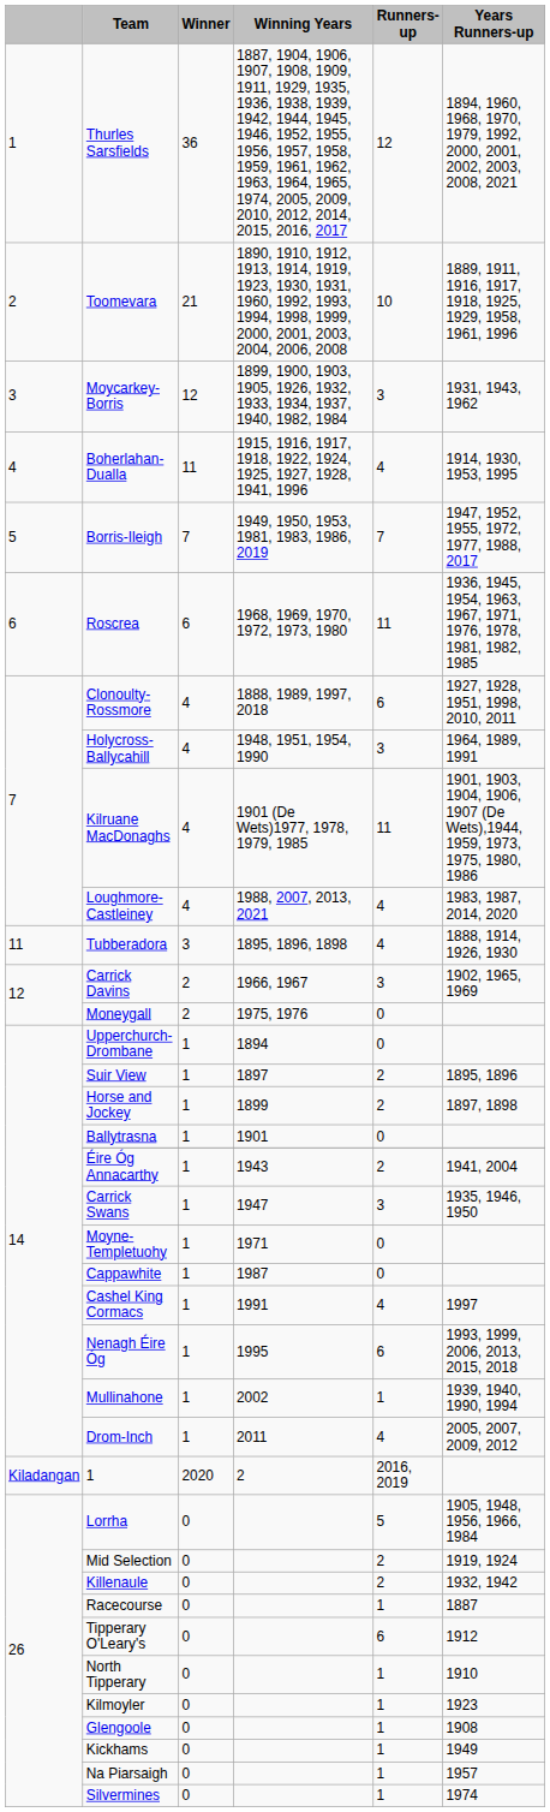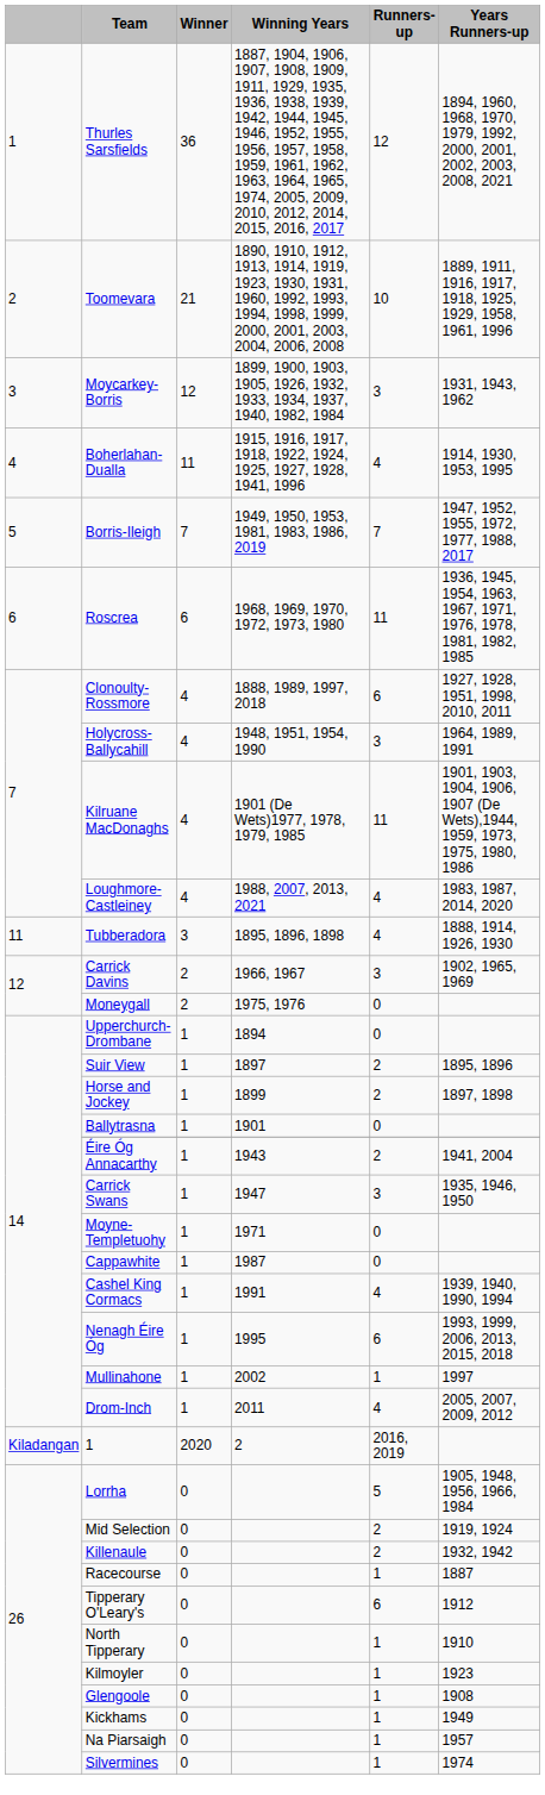 <table class="wikitable">
 <tr>
 <th style="background:silver;"></th>
 <th style="background:silver;"><strong>Team</strong></th>
 <th style="background:silver;"><strong>Winner</strong></th>
 <th style="background:silver;"><strong>Winning Years</strong></th>
 <th style="background:silver;"><strong>Runners-up</strong></th>
 <th style="background:silver;"><strong>Years Runners-up</strong></th>
 </tr>
 <tr>
 <td>1</td>
 <td> <a href='#'>Thurles Sarsfields</a></td>
 <td>36</td>
 <td>1887, 1904, 1906, 1907, 1908, 1909, 1911, 1929, 1935, 1936, 1938, 1939, 1942, 1944, 1945, 1946, 1952, 1955, 1956, 1957, 1958, 1959, 1961, 1962, 1963, 1964, 1965, 1974, 2005, 2009, 2010, 2012, 2014, 2015, 2016, <a href='#'>2017</a></td>
 <td>12</td>
 <td>1894, 1960, 1968, 1970, 1979, 1992, 2000, 2001, 2002, 2003, 2008, 2021</td>
 </tr>
 <tr>
 <td>2</td>
 <td> <a href='#'>Toomevara</a></td>
 <td>21</td>
 <td>1890, 1910, 1912, 1913, 1914, 1919, 1923, 1930, 1931, 1960, 1992, 1993, 1994, 1998, 1999, 2000, 2001, 2003, 2004, 2006, 2008</td>
 <td>10</td>
 <td>1889, 1911, 1916, 1917, 1918, 1925, 1929, 1958, 1961, 1996</td>
 </tr>
 <tr>
 <td>3</td>
 <td> <a href='#'>Moycarkey-Borris</a></td>
 <td>12</td>
 <td>1899, 1900, 1903, 1905, 1926, 1932, 1933, 1934, 1937, 1940, 1982, 1984</td>
 <td>3</td>
 <td>1931, 1943, 1962</td>
 </tr>
 <tr>
 <td>4</td>
 <td> <a href='#'>Boherlahan-Dualla</a></td>
 <td>11</td>
 <td>1915, 1916, 1917, 1918, 1922, 1924, 1925, 1927, 1928, 1941, 1996</td>
 <td>4</td>
 <td>1914, 1930, 1953, 1995</td>
 </tr>
 <tr>
 <td>5</td>
 <td> <a href='#'>Borris-Ileigh</a></td>
 <td>7</td>
 <td>1949, 1950, 1953, 1981, 1983, 1986, <a href='#'>2019</a></td>
 <td>7</td>
 <td>1947, 1952, 1955, 1972, 1977, 1988, <a href='#'>2017</a></td>
 </tr>
 <tr>
 <td>6</td>
 <td> <a href='#'>Roscrea</a></td>
 <td>6</td>
 <td>1968, 1969, 1970, 1972, 1973, 1980</td>
 <td>11</td>
 <td>1936, 1945, 1954, 1963, 1967, 1971, 1976, 1978, 1981, 1982, 1985</td>
 </tr>
 <tr>
 <td rowspan=4>7</td>
 <td> <a href='#'>Clonoulty-Rossmore</a></td>
 <td>4</td>
 <td>1888, 1989, 1997, 2018</td>
 <td>6</td>
 <td>1927, 1928, 1951, 1998, 2010, 2011</td>
 </tr>
 <tr>
 <td> <a href='#'>Holycross-Ballycahill</a></td>
 <td>4</td>
 <td>1948, 1951, 1954, 1990</td>
 <td>3</td>
 <td>1964, 1989, 1991</td>
 </tr>
 <tr>
 <td><a href='#'>Kilruane MacDonaghs</a></td>
 <td>4</td>
 <td>1901 (De Wets)1977, 1978, 1979, 1985</td>
 <td>11</td>
 <td>1901, 1903, 1904, 1906, 1907 (De Wets),1944, 1959, 1973, 1975, 1980, 1986</td>
 </tr>
 <tr>
 <td> <a href='#'>Loughmore-Castleiney</a></td>
 <td>4</td>
 <td>1988, <a href='#'>2007</a>, 2013, <a href='#'>2021</a></td>
 <td>4</td>
 <td>1983, 1987, 2014, 2020</td>
 </tr>
 <tr>
 <td>11</td>
 <td><a href='#'>Tubberadora</a></td>
 <td>3</td>
 <td>1895, 1896, 1898</td>
 <td>4</td>
 <td>1888, 1914, 1926, 1930</td>
 </tr>
 <tr>
 <td rowspan=2>12</td>
 <td> <a href='#'>Carrick Davins</a></td>
 <td>2</td>
 <td>1966, 1967</td>
 <td>3</td>
 <td>1902, 1965, 1969</td>
 </tr>
 <tr>
 <td><a href='#'>Moneygall</a></td>
 <td>2</td>
 <td>1975, 1976</td>
 <td>0</td>
 <td></td>
 </tr>
 <tr>
 <td rowspan=13>14</td>
 <td> <a href='#'>Upperchurch-Drombane</a></td>
 <td>1</td>
 <td>1894</td>
 <td>0</td>
 <td></td>
 </tr>
 <tr>
 <td><a href='#'>Suir View</a></td>
 <td>1</td>
 <td>1897</td>
 <td>2</td>
 <td>1895, 1896</td>
 </tr>
 <tr>
 <td><a href='#'>Horse and Jockey</a></td>
 <td>1</td>
 <td>1899</td>
 <td>2</td>
 <td>1897, 1898</td>
 </tr>
 <tr>
 <td><a href='#'>Ballytrasna</a></td>
 <td>1</td>
 <td>1901</td>
 <td>0</td>
 <td></td>
 </tr>
 <tr>
 </tr>
 <tr>
 <td><a href='#'>Éire Óg Annacarthy</a></td>
 <td>1</td>
 <td>1943</td>
 <td>2</td>
 <td>1941, 2004</td>
 </tr>
 <tr>
 <td><a href='#'>Carrick Swans</a></td>
 <td>1</td>
 <td>1947</td>
 <td>3</td>
 <td>1935, 1946, 1950</td>
 </tr>
 <tr>
 <td><a href='#'>Moyne-Templetuohy</a></td>
 <td>1</td>
 <td>1971</td>
 <td>0</td>
 <td></td>
 </tr>
 <tr>
 <td><a href='#'>Cappawhite</a></td>
 <td>1</td>
 <td>1987</td>
 <td>0</td>
 <td></td>
 </tr>
 <tr>
 <td><a href='#'>Cashel King Cormacs</a></td>
 <td>1</td>
 <td>1991</td>
 <td>4</td>
-<td>1997</td>
+<td>1939, 1940, 1990, 1994</td>
 </tr>
 <tr>
 <td><a href='#'>Nenagh Éire Óg</a></td>
 <td>1</td>
 <td>1995</td>
 <td>6</td>
 <td>1993, 1999, 2006, 2013, 2015, 2018</td>
 </tr>
 <tr>
 <td><a href='#'>Mullinahone</a></td>
 <td>1</td>
 <td>2002</td>
 <td>1</td>
-<td>1939, 1940, 1990, 1994</td>
+<td>1997</td>
 </tr>
 <tr>
 <td><a href='#'>Drom-Inch</a></td>
 <td>1</td>
 <td>2011</td>
 <td>4</td>
 <td>2005, 2007, 2009, 2012</td>
 </tr>
 <tr>
 <td><a href='#'>Kiladangan</a></td>
 <td>1</td>
 <td>2020</td>
 <td>2</td>
 <td>2016, 2019</td>
 </tr>
 <tr>
 <td rowspan=11>26</td>
 <td><a href='#'>Lorrha</a></td>
 <td>0</td>
 <td></td>
 <td>5</td>
 <td>1905, 1948, 1956, 1966, 1984</td>
 </tr>
 <tr>
 <td>Mid Selection</td>
 <td>0</td>
 <td></td>
 <td>2</td>
 <td>1919, 1924</td>
 </tr>
 <tr>
 <td><a href='#'>Killenaule</a></td>
 <td>0</td>
 <td></td>
 <td>2</td>
 <td>1932, 1942</td>
 </tr>
 <tr>
 <td>Racecourse</td>
 <td>0</td>
 <td></td>
 <td>1</td>
 <td>1887</td>
 </tr>
 <tr>
 <td>Tipperary O'Leary's</td>
 <td>0</td>
 <td></td>
 <td>6</td>
 <td>1912</td>
 </tr>
 <tr>
 <td>North Tipperary</td>
 <td>0</td>
 <td></td>
 <td>1</td>
 <td>1910</td>
 </tr>
 <tr>
 <td>Kilmoyler</td>
 <td>0</td>
 <td></td>
 <td>1</td>
 <td>1923</td>
 </tr>
 <tr>
 <td><a href='#'>Glengoole</a></td>
 <td>0</td>
 <td></td>
 <td>1</td>
 <td>1908</td>
 </tr>
 <tr>
 <td>Kickhams</td>
 <td>0</td>
 <td></td>
 <td>1</td>
 <td>1949</td>
 </tr>
 <tr>
 <td>Na Piarsaigh</td>
 <td>0</td>
 <td></td>
 <td>1</td>
 <td>1957</td>
 </tr>
 <tr>
 <td><a href='#'>Silvermines</a></td>
 <td>0</td>
 <td></td>
 <td>1</td>
 <td>1974</td>
 </tr>
 </table>
